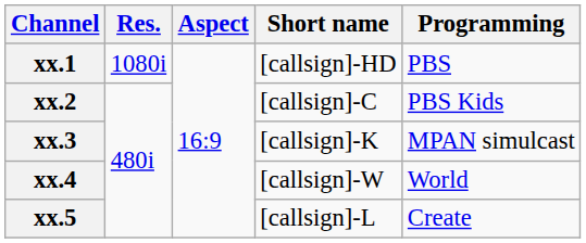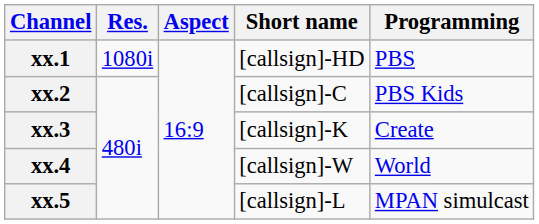 <table class="wikitable">
 <tr>
 <th scope = "col"><a href='#'>Channel</a></th>
 <th scope = "col"><a href='#'>Res.</a></th>
 <th scope = "col"><a href='#'>Aspect</a></th>
 <th scope = "col">Short name</th>
 <th scope = "col">Programming</th>
 </tr>
 <tr>
 <th scope = "row">xx.1</th>
 <td><a href='#'>1080i</a></td>
 <td rowspan=5><a href='#'>16:9</a></td>
 <td>[callsign]-HD</td>
 <td><a href='#'>PBS</a></td>
 </tr>
 <tr>
 <th scope = "row">xx.2</th>
 <td rowspan="4"><a href='#'>480i</a></td>
 <td>[callsign]-C</td>
 <td><a href='#'>PBS Kids</a></td>
 </tr>
 <tr>
 <th scope = "row">xx.3</th>
 <td>[callsign]-K</td>
-<td><a href='#'>MPAN</a> simulcast</td>
+<td><a href='#'>Create</a></td>
 </tr>
 <tr>
 <th scope = "row">xx.4</th>
 <td>[callsign]-W</td>
 <td><a href='#'>World</a></td>
 </tr>
 <tr>
 <th scope = "row">xx.5</th>
 <td>[callsign]-L</td>
-<td><a href='#'>Create</a></td>
+<td><a href='#'>MPAN</a> simulcast</td>
 </tr>
 </table>
